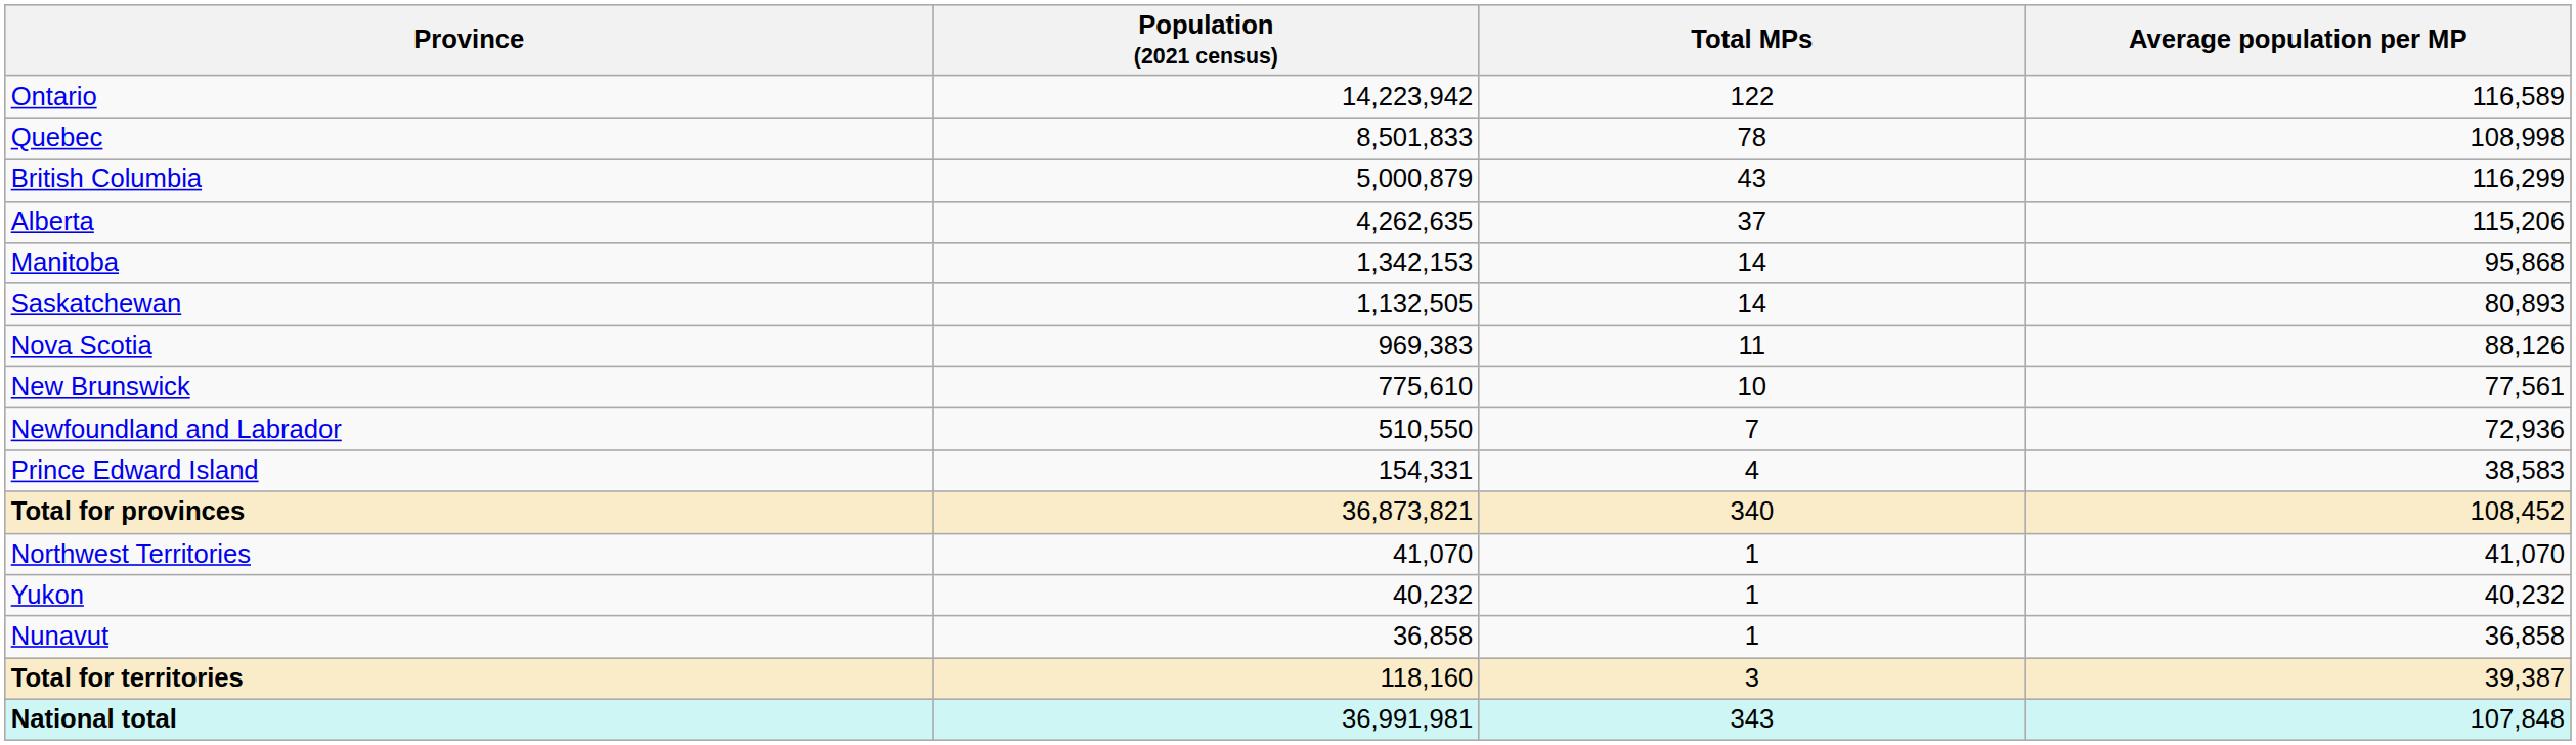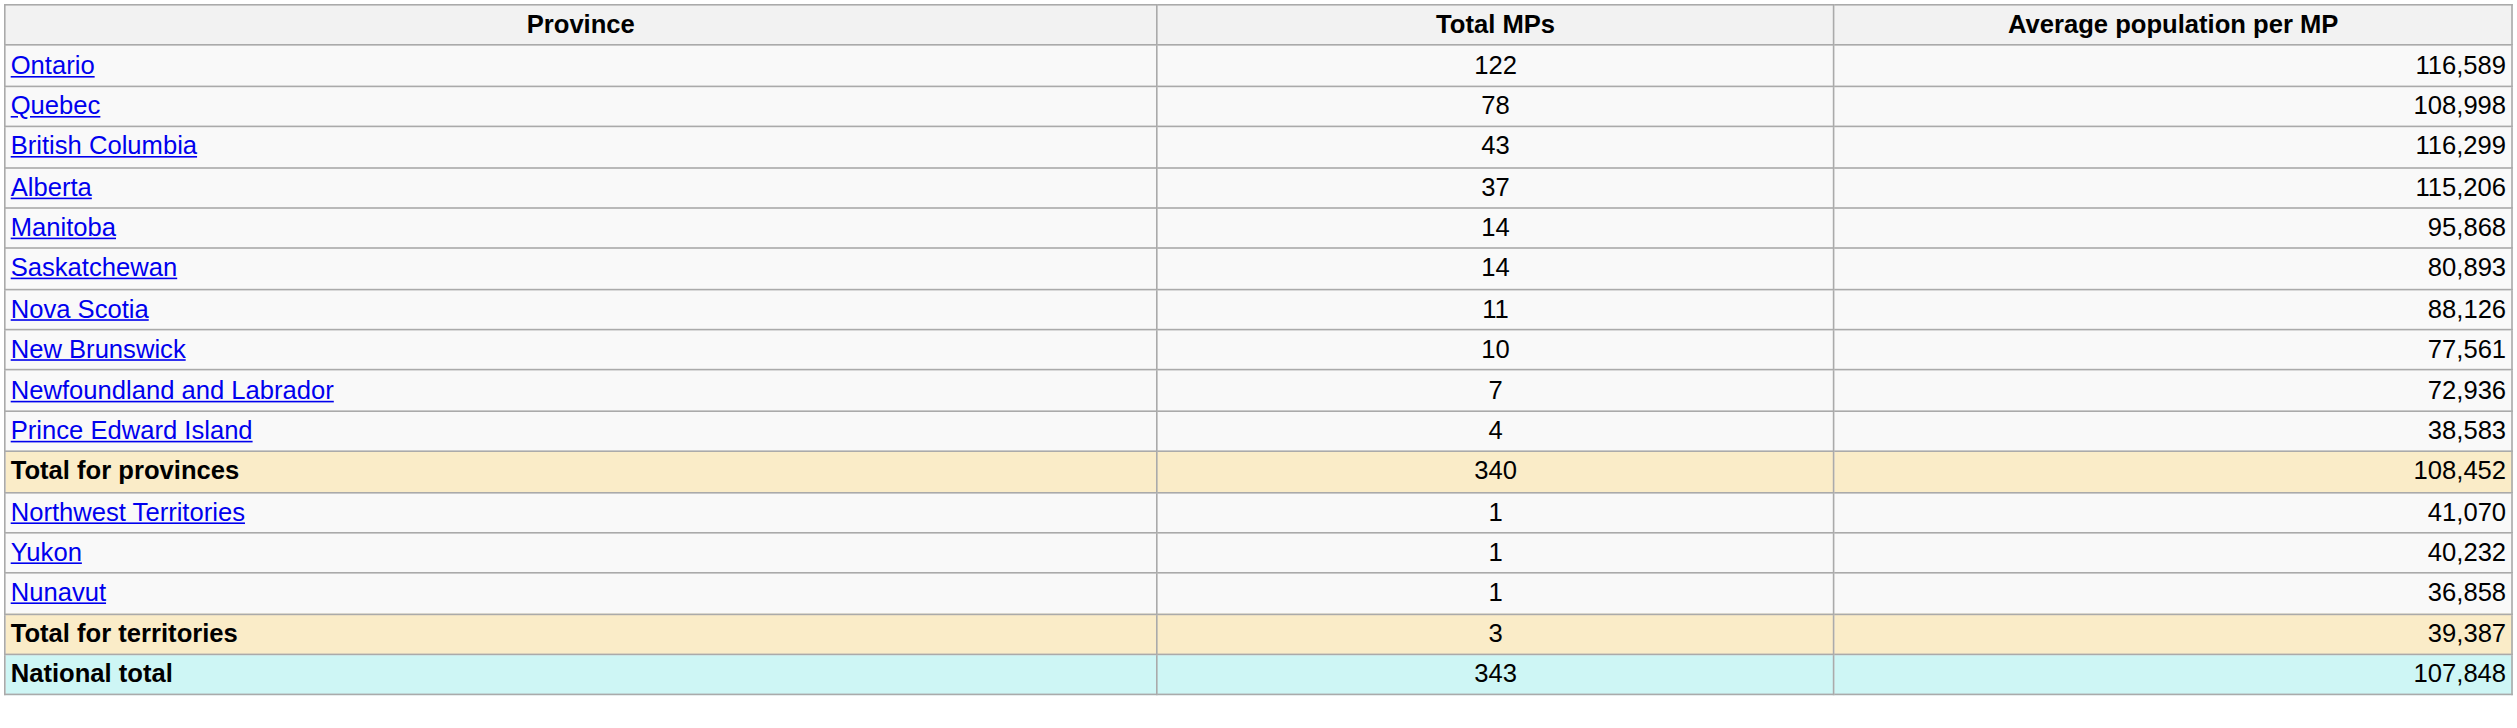 <table class="wikitable sortable">
 <tr>
 <th style="width:15%;">Province</th>
-<th style="width:10%;">Population<br><small>(2021 census)</small></th>
 <th style="width:10%;">Total MPs</th>
 <th style="width:10%;">Average population per MP</th>
 </tr>
 <tr>
 <td><a href='#'>Ontario</a></td>
-<td align="right">14,223,942</td>
 <td style="text-align:center;">122</td>
 <td align="right">116,589</td>
 </tr>
 <tr>
 <td><a href='#'>Quebec</a></td>
-<td align="right">8,501,833</td>
 <td style="text-align:center;">78</td>
 <td align="right">108,998</td>
 </tr>
 <tr>
 <td><a href='#'>British Columbia</a></td>
-<td align="right">5,000,879</td>
 <td style="text-align:center;">43</td>
 <td align="right">116,299</td>
 </tr>
 <tr>
 <td><a href='#'>Alberta</a></td>
-<td align="right">4,262,635</td>
 <td style="text-align:center;">37</td>
 <td align="right">115,206</td>
 </tr>
 <tr>
 <td><a href='#'>Manitoba</a></td>
-<td align="right">1,342,153</td>
 <td style="text-align:center;">14</td>
 <td align="right">95,868</td>
 </tr>
 <tr>
 <td><a href='#'>Saskatchewan</a></td>
-<td align="right">1,132,505</td>
 <td style="text-align:center;">14</td>
 <td align="right">80,893</td>
 </tr>
 <tr>
 <td><a href='#'>Nova Scotia</a></td>
-<td align="right">969,383</td>
 <td style="text-align:center;">11</td>
 <td align="right">88,126</td>
 </tr>
 <tr>
 <td><a href='#'>New Brunswick</a></td>
-<td align="right">775,610</td>
 <td style="text-align:center;">10</td>
 <td align="right">77,561</td>
 </tr>
 <tr>
 <td><a href='#'>Newfoundland and Labrador</a></td>
-<td align="right">510,550</td>
 <td style="text-align:center;">7</td>
 <td align="right">72,936</td>
 </tr>
 <tr>
 <td><a href='#'>Prince Edward Island</a></td>
-<td align="right">154,331</td>
 <td style="text-align:center;">4</td>
 <td align="right">38,583</td>
 </tr>
 <tr style="background:#faecc8" class="unsortable">
 <td><strong>Total for provinces</strong></td>
-<td align="right">36,873,821</td>
 <td style="text-align:center;">340</td>
 <td align="right">108,452</td>
 </tr>
 <tr class="unsortable">
 <td><a href='#'>Northwest Territories</a></td>
-<td align="right">41,070</td>
 <td style="text-align:center;">1</td>
 <td align="right">41,070</td>
 </tr>
 <tr class="unsortable">
 <td><a href='#'>Yukon</a></td>
-<td align="right">40,232</td>
 <td style="text-align:center;">1</td>
 <td align="right">40,232</td>
 </tr>
 <tr class="unsortable">
 <td><a href='#'>Nunavut</a></td>
-<td align="right">36,858</td>
 <td style="text-align:center;">1</td>
 <td align="right">36,858</td>
 </tr>
 <tr style="background:#faecc8" class="unsortable">
 <td><strong>Total for territories</strong></td>
-<td align="right">118,160</td>
 <td style="text-align:center;">3</td>
 <td style="text-align:right;">39,387</td>
 </tr>
 <tr style="background:#CEF6F5" class="unsortable">
 <td style="width:17%;"><strong>National total</strong></td>
-<td style="width:10%; text-align:right;">36,991,981</td>
 <td style="width:10%; text-align:center;">343</td>
 <td style="width:10%; text-align:right;">107,848</td>
 </tr>
 </table>
